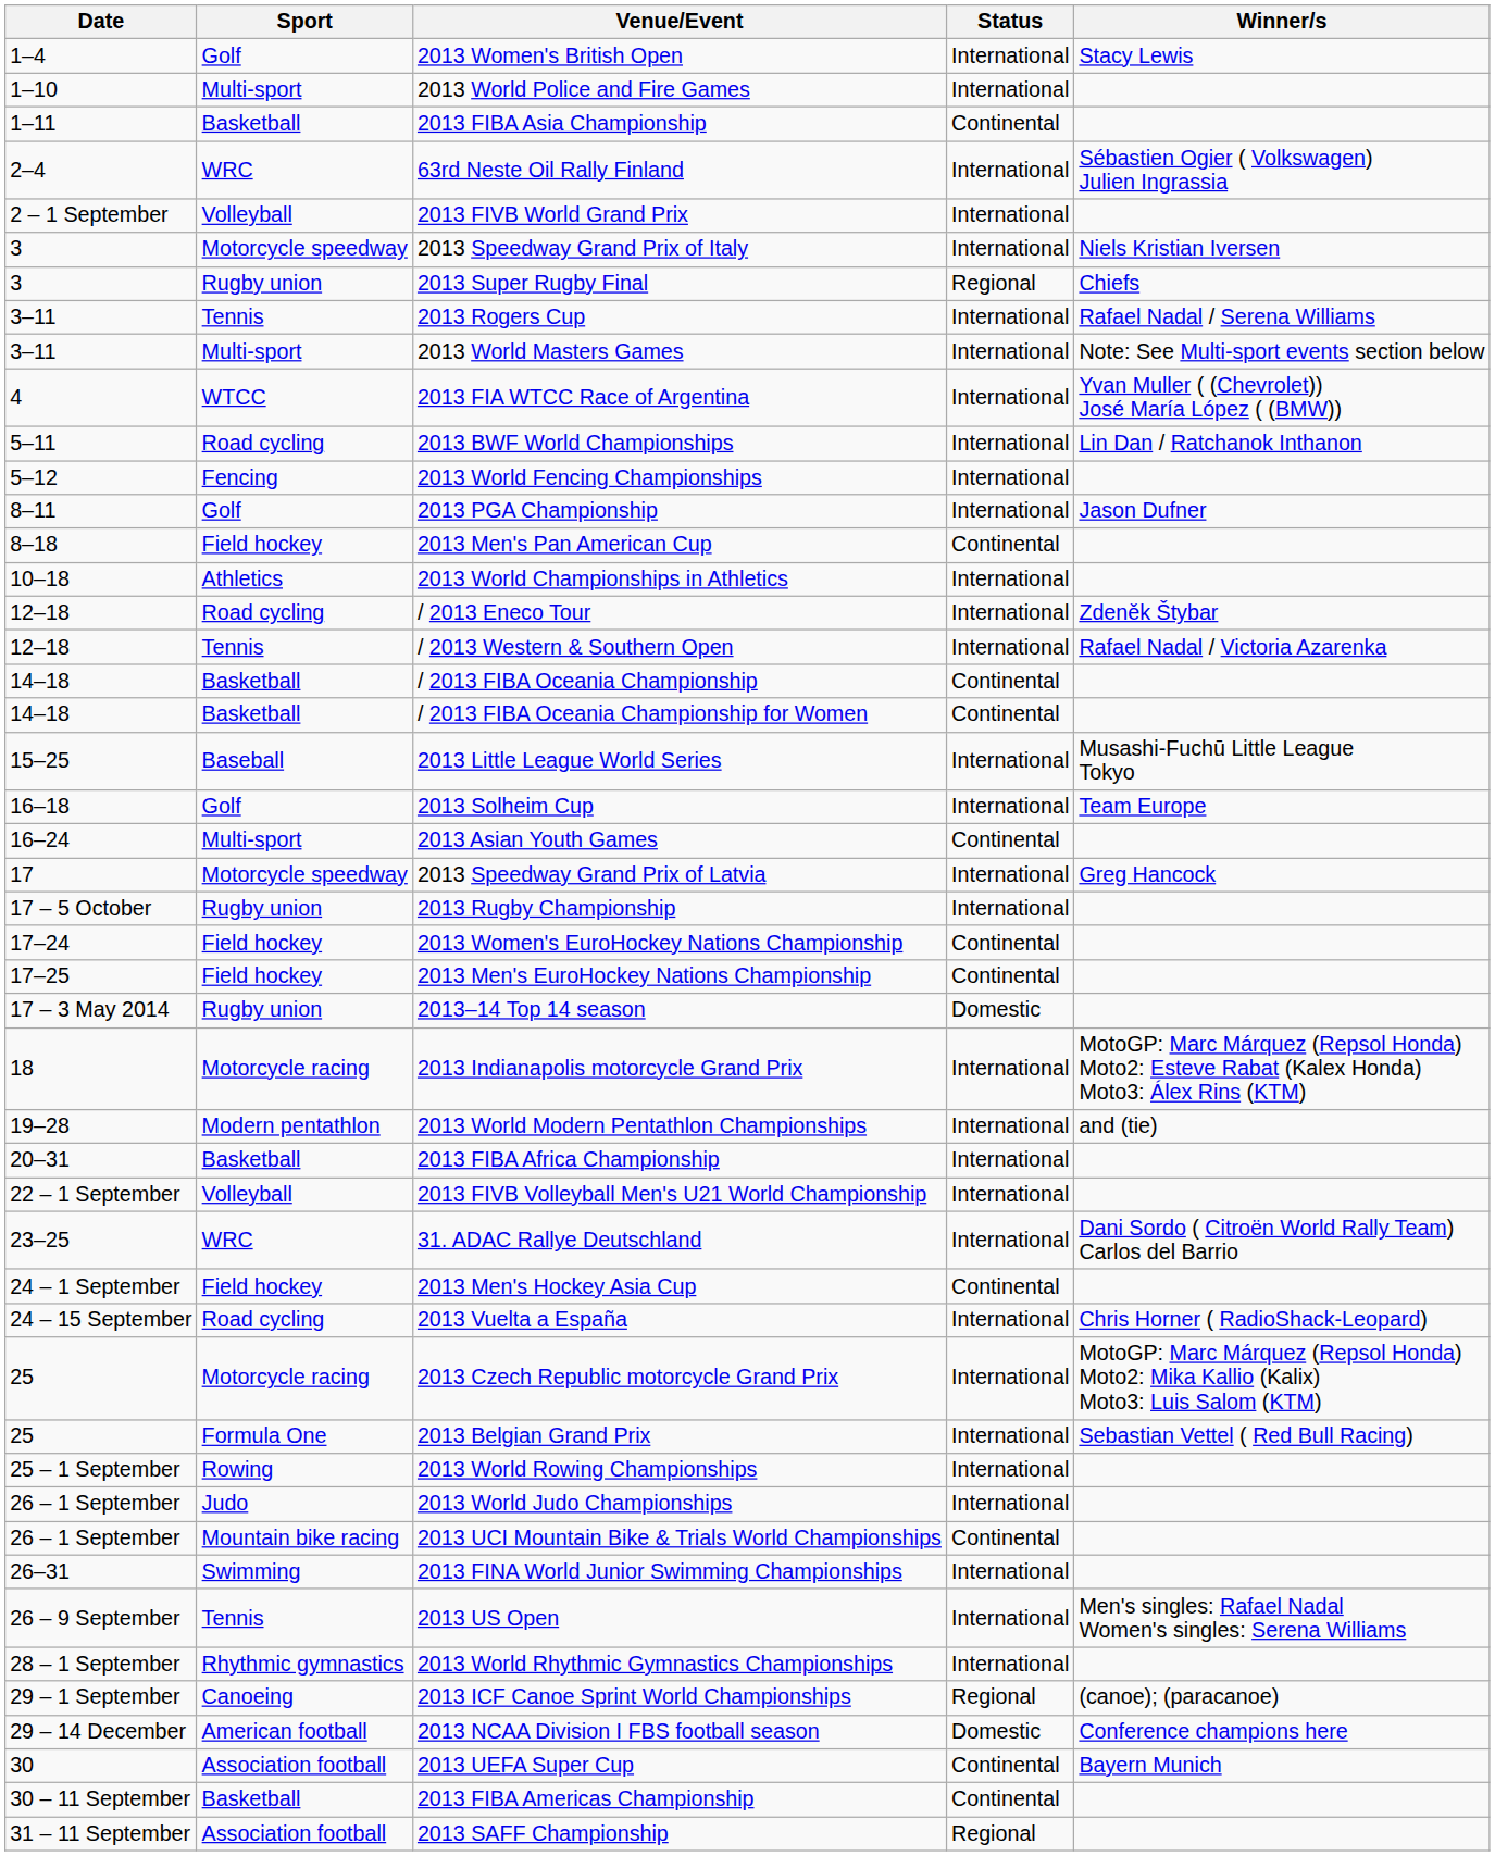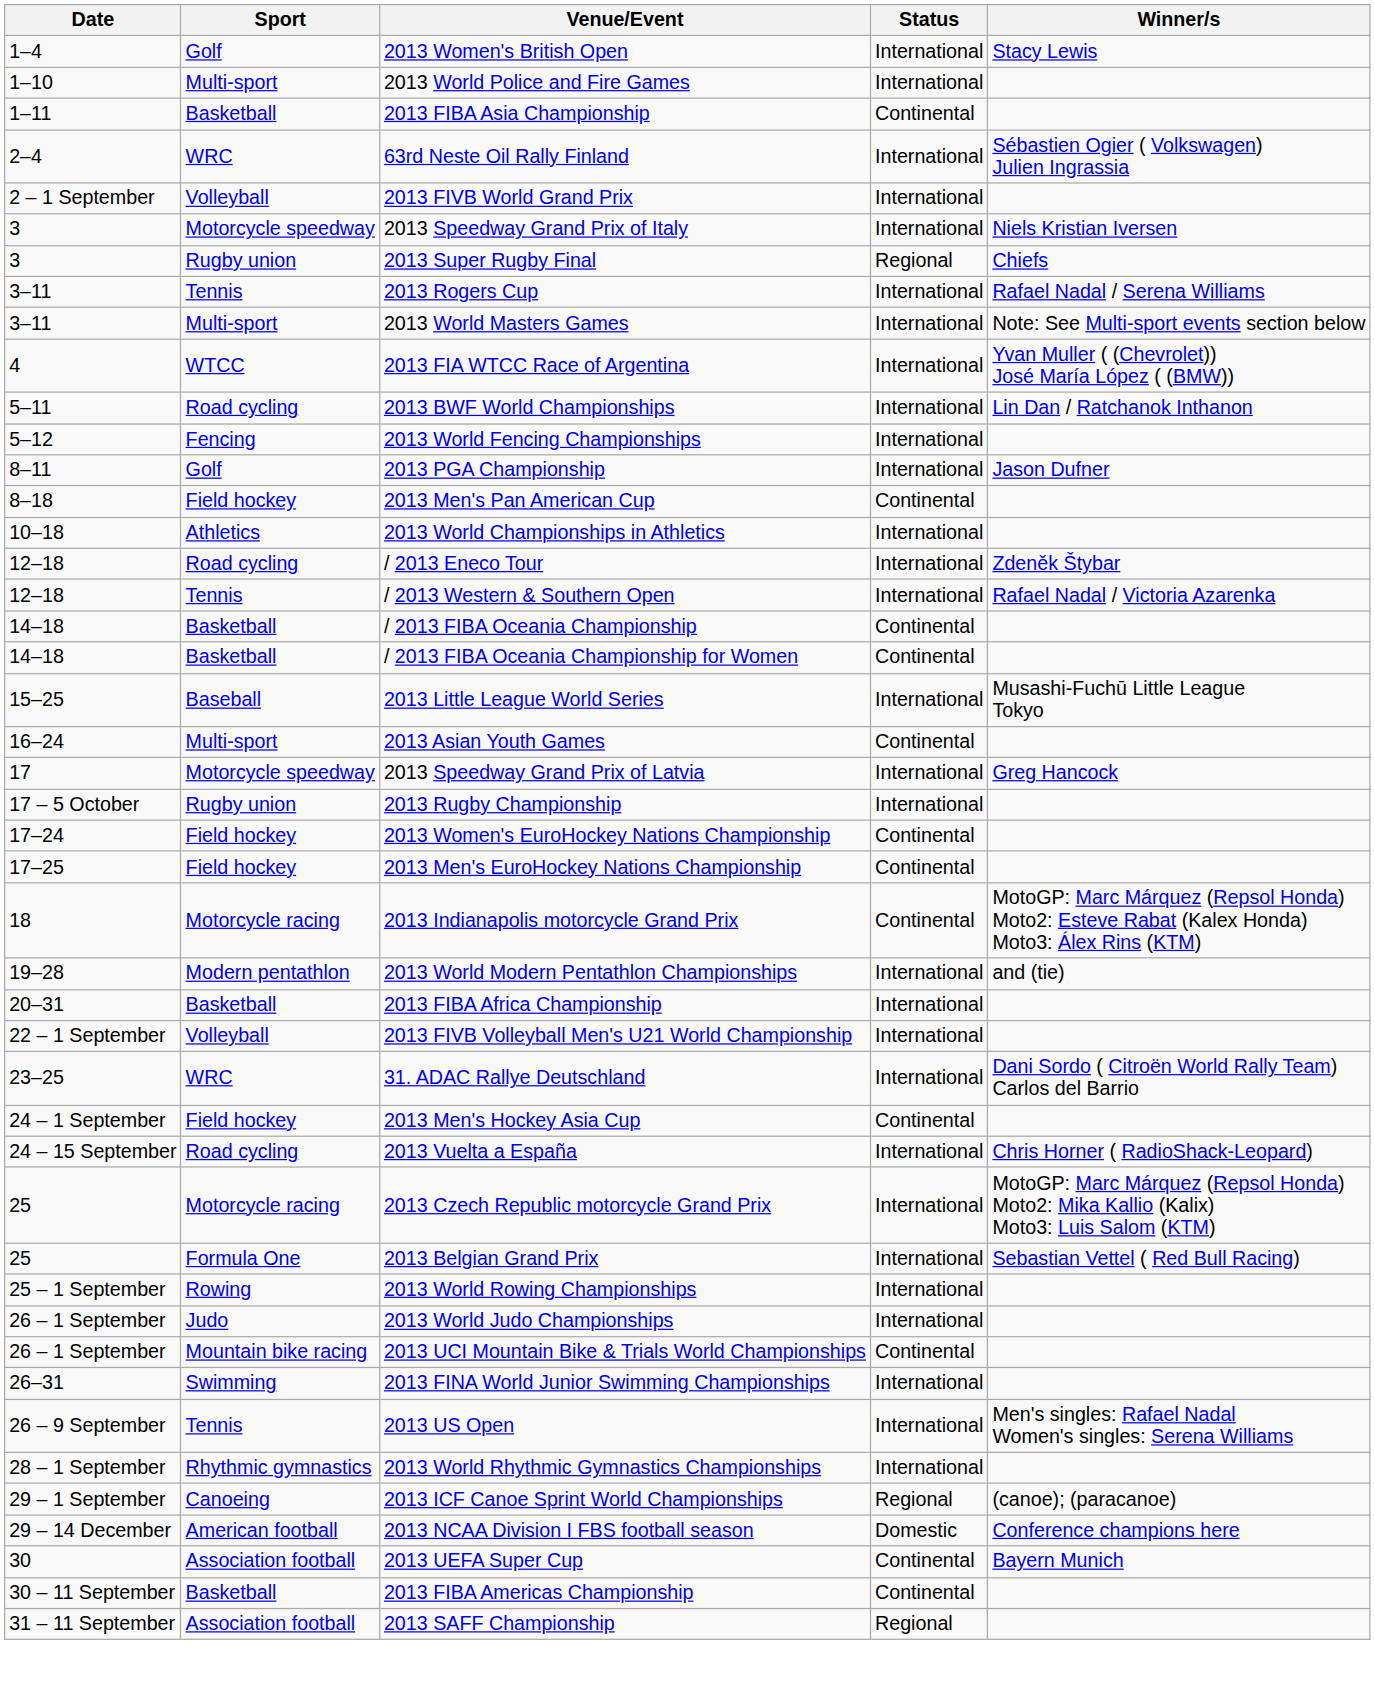 <table class="wikitable sortable">
 <tr>
 <th>Date</th>
 <th>Sport</th>
 <th>Venue/Event</th>
 <th>Status</th>
 <th>Winner/s</th>
 </tr>
 <tr>
 <td>1–4</td>
 <td><a href='#'>Golf</a></td>
 <td> <a href='#'>2013 Women's British Open</a></td>
 <td>International</td>
 <td> <a href='#'>Stacy Lewis</a></td>
 </tr>
 <tr>
 <td>1–10</td>
 <td><a href='#'>Multi-sport</a></td>
 <td> 2013 <a href='#'>World Police and Fire Games</a></td>
 <td>International</td>
 <td></td>
 </tr>
 <tr>
 <td>1–11</td>
 <td><a href='#'>Basketball</a></td>
 <td> <a href='#'>2013 FIBA Asia Championship</a></td>
 <td>Continental</td>
 <td></td>
 </tr>
 <tr>
 <td>2–4</td>
 <td><a href='#'>WRC</a></td>
 <td> <a href='#'>63rd Neste Oil Rally Finland</a></td>
 <td>International</td>
 <td> <a href='#'>Sébastien Ogier</a> ( <a href='#'>Volkswagen</a>)<br> <a href='#'>Julien Ingrassia</a></td>
 </tr>
 <tr>
 <td>2 – 1 September</td>
 <td><a href='#'>Volleyball</a></td>
 <td> <a href='#'>2013 FIVB World Grand Prix</a></td>
 <td>International</td>
 <td></td>
 </tr>
 <tr>
 <td>3</td>
 <td><a href='#'>Motorcycle speedway</a></td>
 <td> 2013 <a href='#'>Speedway Grand Prix of Italy</a></td>
 <td>International</td>
 <td> <a href='#'>Niels Kristian Iversen</a></td>
 </tr>
 <tr>
 <td>3</td>
 <td><a href='#'>Rugby union</a></td>
 <td> <a href='#'>2013 Super Rugby Final</a></td>
 <td>Regional</td>
 <td> <a href='#'>Chiefs</a></td>
 </tr>
 <tr>
 <td>3–11</td>
 <td><a href='#'>Tennis</a></td>
 <td> <a href='#'>2013 Rogers Cup</a></td>
 <td>International</td>
 <td> <a href='#'>Rafael Nadal</a> /  <a href='#'>Serena Williams</a></td>
 </tr>
 <tr>
 <td>3–11</td>
 <td><a href='#'>Multi-sport</a></td>
 <td> 2013 <a href='#'>World Masters Games</a></td>
 <td>International</td>
 <td>Note: See <a href='#'>Multi-sport events</a> section below</td>
 </tr>
 <tr>
 <td>4</td>
 <td><a href='#'>WTCC</a></td>
 <td> <a href='#'>2013 FIA WTCC Race of Argentina</a></td>
 <td>International</td>
 <td> <a href='#'>Yvan Muller</a> ( (<a href='#'>Chevrolet</a>))<br> <a href='#'>José María López</a> ( (<a href='#'>BMW</a>))</td>
 </tr>
 <tr>
 <td>5–11</td>
 <td><a href='#'>Road cycling</a></td>
 <td> <a href='#'>2013 BWF World Championships</a></td>
 <td>International</td>
 <td> <a href='#'>Lin Dan</a> /  <a href='#'>Ratchanok Inthanon</a></td>
 </tr>
 <tr>
 <td>5–12</td>
 <td><a href='#'>Fencing</a></td>
 <td> <a href='#'>2013 World Fencing Championships</a></td>
 <td>International</td>
 <td></td>
 </tr>
 <tr>
 <td>8–11</td>
 <td><a href='#'>Golf</a></td>
 <td> <a href='#'>2013 PGA Championship</a></td>
 <td>International</td>
 <td> <a href='#'>Jason Dufner</a></td>
 </tr>
 <tr>
 <td>8–18</td>
 <td><a href='#'>Field hockey</a></td>
 <td> <a href='#'>2013 Men's Pan American Cup</a></td>
 <td>Continental</td>
 <td></td>
 </tr>
 <tr>
 <td>10–18</td>
 <td><a href='#'>Athletics</a></td>
 <td> <a href='#'>2013 World Championships in Athletics</a></td>
 <td>International</td>
 <td></td>
 </tr>
 <tr>
 <td>12–18</td>
 <td><a href='#'>Road cycling</a></td>
 <td> /  <a href='#'>2013 Eneco Tour</a></td>
 <td>International</td>
 <td> <a href='#'>Zdeněk Štybar</a></td>
 </tr>
 <tr>
 <td>12–18</td>
 <td><a href='#'>Tennis</a></td>
 <td> /  <a href='#'>2013 Western & Southern Open</a></td>
 <td>International</td>
 <td> <a href='#'>Rafael Nadal</a> /  <a href='#'>Victoria Azarenka</a></td>
 </tr>
 <tr>
 <td>14–18</td>
 <td><a href='#'>Basketball</a></td>
 <td> /  <a href='#'>2013 FIBA Oceania Championship</a></td>
 <td>Continental</td>
 <td></td>
 </tr>
 <tr>
 <td>14–18</td>
 <td><a href='#'>Basketball</a></td>
 <td> /  <a href='#'>2013 FIBA Oceania Championship for Women</a></td>
 <td>Continental</td>
 <td></td>
 </tr>
 <tr>
 <td>15–25</td>
 <td><a href='#'>Baseball</a></td>
 <td> <a href='#'>2013 Little League World Series</a></td>
 <td>International</td>
 <td>  Musashi-Fuchū Little League<br>Tokyo</td>
 </tr>
 <tr>
-<td>16–18</td>
-<td><a href='#'>Golf</a></td>
-<td> <a href='#'>2013 Solheim Cup</a></td>
-<td>International</td>
-<td> <a href='#'>Team Europe</a></td>
-</tr>
-<tr>
 <td>16–24</td>
 <td><a href='#'>Multi-sport</a></td>
 <td> <a href='#'>2013 Asian Youth Games</a></td>
 <td>Continental</td>
 <td></td>
 </tr>
 <tr>
 <td>17</td>
 <td><a href='#'>Motorcycle speedway</a></td>
 <td> 2013 <a href='#'>Speedway Grand Prix of Latvia</a></td>
 <td>International</td>
 <td> <a href='#'>Greg Hancock</a></td>
 </tr>
 <tr>
 <td>17 – 5 October</td>
 <td><a href='#'>Rugby union</a></td>
 <td> <a href='#'>2013 Rugby Championship</a></td>
 <td>International</td>
 <td></td>
 </tr>
 <tr>
 <td>17–24</td>
 <td><a href='#'>Field hockey</a></td>
 <td> <a href='#'>2013 Women's EuroHockey Nations Championship</a></td>
 <td>Continental</td>
 <td></td>
 </tr>
 <tr>
 <td>17–25</td>
 <td><a href='#'>Field hockey</a></td>
 <td> <a href='#'>2013 Men's EuroHockey Nations Championship</a></td>
 <td>Continental</td>
 <td></td>
 </tr>
 <tr>
-<td>17 – 3 May 2014</td>
-<td><a href='#'>Rugby union</a></td>
-<td> <a href='#'>2013–14 Top 14 season</a></td>
-<td>Domestic</td>
-<td></td>
-</tr>
-<tr>
 <td>18</td>
 <td><a href='#'>Motorcycle racing</a></td>
 <td> <a href='#'>2013 Indianapolis motorcycle Grand Prix</a></td>
-<td>International</td>
+<td>Continental</td>
 <td>MotoGP:  <a href='#'>Marc Márquez</a> (<a href='#'>Repsol Honda</a>)<br>Moto2:  <a href='#'>Esteve Rabat</a> (Kalex Honda)<br>Moto3:  <a href='#'>Álex Rins</a> (<a href='#'>KTM</a>)</td>
 </tr>
 <tr>
 <td>19–28</td>
 <td><a href='#'>Modern pentathlon</a></td>
 <td> <a href='#'>2013 World Modern Pentathlon Championships</a></td>
 <td>International</td>
 <td> and  (tie)</td>
 </tr>
 <tr>
 <td>20–31</td>
 <td><a href='#'>Basketball</a></td>
 <td> <a href='#'>2013 FIBA Africa Championship</a></td>
 <td>International</td>
 <td></td>
 </tr>
 <tr>
 <td>22 – 1 September</td>
 <td><a href='#'>Volleyball</a></td>
 <td> <a href='#'>2013 FIVB Volleyball Men's U21 World Championship</a></td>
 <td>International</td>
 <td></td>
 </tr>
 <tr>
 <td>23–25</td>
 <td><a href='#'>WRC</a></td>
 <td> <a href='#'>31. ADAC Rallye Deutschland</a></td>
 <td>International</td>
 <td> <a href='#'>Dani Sordo</a> ( <a href='#'>Citroën World Rally Team</a>)<br> Carlos del Barrio</td>
 </tr>
 <tr>
 <td>24 – 1 September</td>
 <td><a href='#'>Field hockey</a></td>
 <td> <a href='#'>2013 Men's Hockey Asia Cup</a></td>
 <td>Continental</td>
 <td></td>
 </tr>
 <tr>
 <td>24 – 15 September</td>
 <td><a href='#'>Road cycling</a></td>
 <td> <a href='#'>2013 Vuelta a España</a></td>
 <td>International</td>
 <td> <a href='#'>Chris Horner</a> ( <a href='#'>RadioShack-Leopard</a>)</td>
 </tr>
 <tr>
 <td>25</td>
 <td><a href='#'>Motorcycle racing</a></td>
 <td> <a href='#'>2013 Czech Republic motorcycle Grand Prix</a></td>
 <td>International</td>
 <td>MotoGP:  <a href='#'>Marc Márquez</a> (<a href='#'>Repsol Honda</a>)<br>Moto2:  <a href='#'>Mika Kallio</a> (Kalix)<br>Moto3:  <a href='#'>Luis Salom</a> (<a href='#'>KTM</a>)</td>
 </tr>
 <tr>
 <td>25</td>
 <td><a href='#'>Formula One</a></td>
 <td> <a href='#'>2013 Belgian Grand Prix</a></td>
 <td>International</td>
 <td> <a href='#'>Sebastian Vettel</a> ( <a href='#'>Red Bull Racing</a>)</td>
 </tr>
 <tr>
 <td>25 – 1 September</td>
 <td><a href='#'>Rowing</a></td>
 <td> <a href='#'>2013 World Rowing Championships</a></td>
 <td>International</td>
 <td></td>
 </tr>
 <tr>
 <td>26 – 1 September</td>
 <td><a href='#'>Judo</a></td>
 <td> <a href='#'>2013 World Judo Championships</a></td>
 <td>International</td>
 <td></td>
 </tr>
 <tr>
 <td>26 – 1 September</td>
 <td><a href='#'>Mountain bike racing</a></td>
 <td> <a href='#'>2013 UCI Mountain Bike & Trials World Championships</a></td>
 <td>Continental</td>
 <td></td>
 </tr>
 <tr>
 <td>26–31</td>
 <td><a href='#'>Swimming</a></td>
 <td> <a href='#'>2013 FINA World Junior Swimming Championships</a></td>
 <td>International</td>
 <td></td>
 </tr>
 <tr>
 <td>26 – 9 September</td>
 <td><a href='#'>Tennis</a></td>
 <td> <a href='#'>2013 US Open</a></td>
 <td>International</td>
 <td>Men's singles:  <a href='#'>Rafael Nadal</a><br>Women's singles:  <a href='#'>Serena Williams</a></td>
 </tr>
 <tr>
 <td>28 – 1 September</td>
 <td><a href='#'>Rhythmic gymnastics</a></td>
 <td> <a href='#'>2013 World Rhythmic Gymnastics Championships</a></td>
 <td>International</td>
 <td></td>
 </tr>
 <tr>
 <td>29 – 1 September</td>
 <td><a href='#'>Canoeing</a></td>
 <td> <a href='#'>2013 ICF Canoe Sprint World Championships</a></td>
 <td>Regional</td>
 <td> (canoe);  (paracanoe)</td>
 </tr>
 <tr>
 <td>29 – 14 December</td>
 <td><a href='#'>American football</a></td>
 <td> <a href='#'>2013 NCAA Division I FBS football season</a></td>
 <td>Domestic</td>
 <td><a href='#'>Conference champions here</a></td>
 </tr>
 <tr>
 <td>30</td>
 <td><a href='#'>Association football</a></td>
 <td> <a href='#'>2013 UEFA Super Cup</a></td>
 <td>Continental</td>
 <td> <a href='#'>Bayern Munich</a></td>
 </tr>
 <tr>
 <td>30 – 11 September</td>
 <td><a href='#'>Basketball</a></td>
 <td> <a href='#'>2013 FIBA Americas Championship</a></td>
 <td>Continental</td>
 <td></td>
 </tr>
 <tr>
 <td>31 – 11 September</td>
 <td><a href='#'>Association football</a></td>
 <td> <a href='#'>2013 SAFF Championship</a></td>
 <td>Regional</td>
 <td></td>
 </tr>
 </table>
